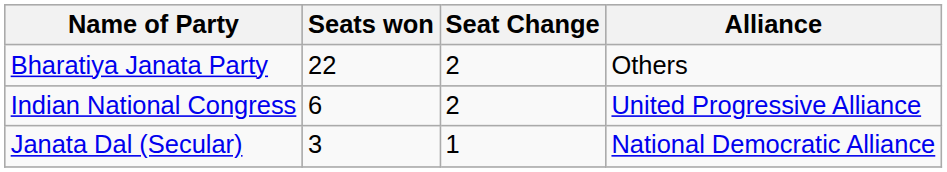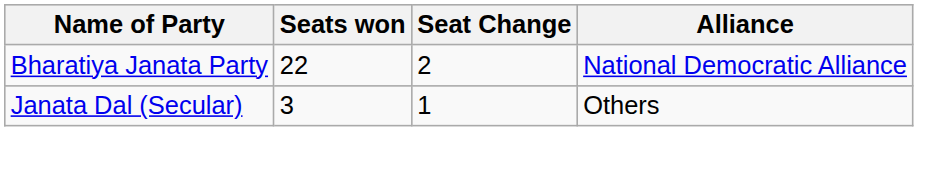 <table class="wikitable sortable">
 <tr>
 <th>Name of Party</th>
 <th>Seats won</th>
 <th>Seat Change</th>
 <th>Alliance</th>
 </tr>
 <tr>
 <td><a href='#'>Bharatiya Janata Party</a></td>
 <td>22</td>
 <td>2</td>
-<td>Others</td>
-</tr>
-<tr>
-<td><a href='#'>Indian National Congress</a></td>
-<td>6</td>
-<td>2</td>
-<td><a href='#'>United Progressive Alliance</a></td>
+<td><a href='#'>National Democratic Alliance</a></td>
 </tr>
 <tr>
 <td><a href='#'>Janata Dal (Secular)</a></td>
 <td>3</td>
 <td>1</td>
-<td><a href='#'>National Democratic Alliance</a></td>
+<td>Others</td>
 </tr>
 </table>
